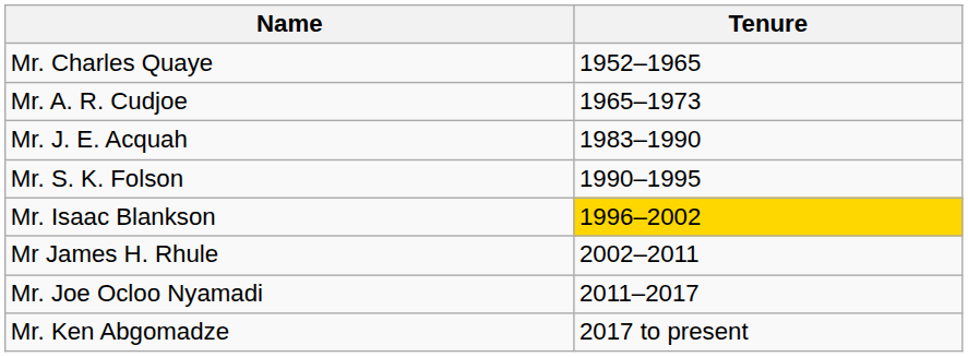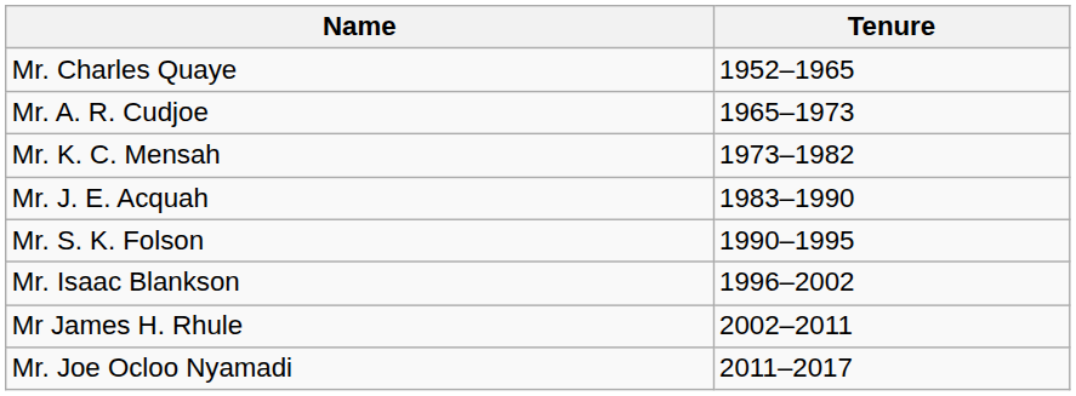 <table class="wikitable" width=50%>
 <tr>
 <th>Name</th>
 <th>Tenure</th>
 </tr>
 <tr>
 <td>Mr. Charles Quaye</td>
 <td>1952–1965</td>
 </tr>
 <tr>
 <td>Mr. A. R. Cudjoe</td>
 <td>1965–1973</td>
 </tr>
 <tr>
+<td>Mr. K. C. Mensah</td>
+<td>1973–1982</td>
+</tr>
+<tr>
 <td>Mr. J. E. Acquah</td>
 <td>1983–1990</td>
 </tr>
 <tr>
 <td>Mr. S. K. Folson</td>
 <td>1990–1995</td>
 </tr>
 <tr>
 <td>Mr. Isaac Blankson</td>
-<td style="background: gold;">1996–2002</td>
+<td>1996–2002</td>
 </tr>
 <tr>
 <td>Mr James H. Rhule</td>
 <td>2002–2011</td>
 </tr>
 <tr>
 <td>Mr. Joe Ocloo Nyamadi</td>
 <td>2011–2017</td>
 </tr>
-<tr>
-<td>Mr. Ken Abgomadze</td>
-<td>2017 to present</td>
-</tr>
 </table>
